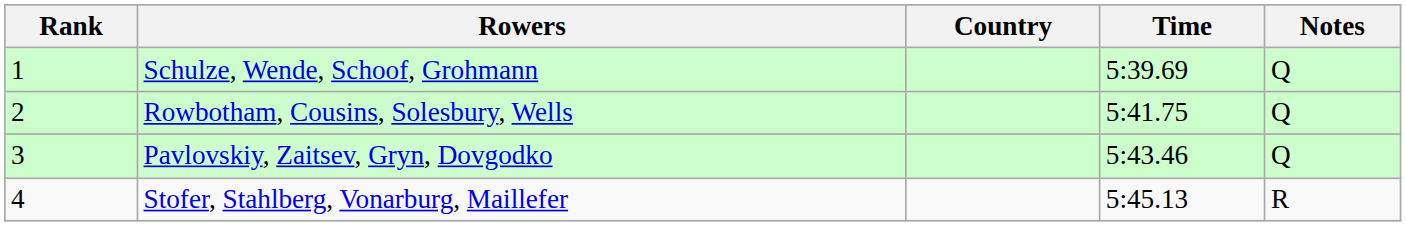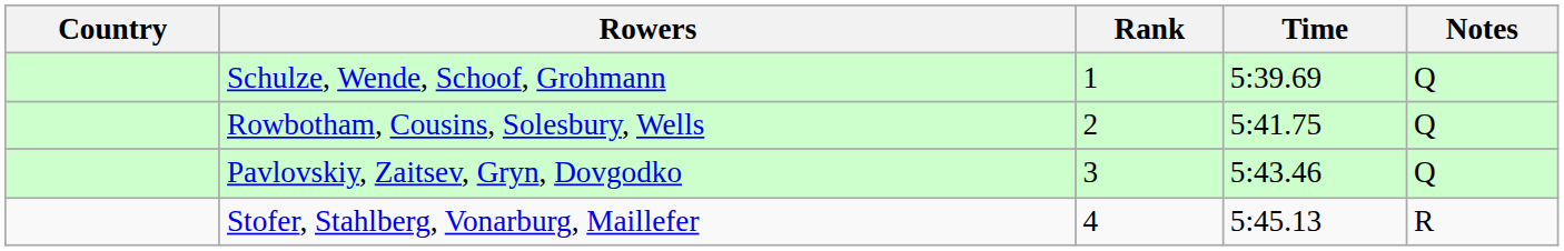 <table class="wikitable sortable" width=65%>
 <tr>
+<th>Country</th>
+<th>Rowers</th>
 <th>Rank</th>
-<th>Rowers</th>
-<th>Country</th>
 <th>Time</th>
 <th>Notes</th>
 </tr>
 <tr bgcolor=ccffcc>
+<td></td>
+<td><a href='#'>Schulze</a>, <a href='#'>Wende</a>, <a href='#'>Schoof</a>, <a href='#'>Grohmann</a></td>
 <td>1</td>
-<td><a href='#'>Schulze</a>, <a href='#'>Wende</a>, <a href='#'>Schoof</a>, <a href='#'>Grohmann</a></td>
-<td></td>
 <td>5:39.69</td>
 <td>Q</td>
 </tr>
 <tr bgcolor=ccffcc>
+<td></td>
+<td><a href='#'>Rowbotham</a>, <a href='#'>Cousins</a>, <a href='#'>Solesbury</a>, <a href='#'>Wells</a></td>
 <td>2</td>
-<td><a href='#'>Rowbotham</a>, <a href='#'>Cousins</a>, <a href='#'>Solesbury</a>, <a href='#'>Wells</a></td>
-<td></td>
 <td>5:41.75</td>
 <td>Q</td>
 </tr>
 <tr bgcolor=ccffcc>
+<td></td>
+<td><a href='#'>Pavlovskiy</a>, <a href='#'>Zaitsev</a>, <a href='#'>Gryn</a>, <a href='#'>Dovgodko</a></td>
 <td>3</td>
-<td><a href='#'>Pavlovskiy</a>, <a href='#'>Zaitsev</a>, <a href='#'>Gryn</a>, <a href='#'>Dovgodko</a></td>
-<td></td>
 <td>5:43.46</td>
 <td>Q</td>
 </tr>
 <tr>
+<td></td>
+<td><a href='#'>Stofer</a>, <a href='#'>Stahlberg</a>, <a href='#'>Vonarburg</a>, <a href='#'>Maillefer</a></td>
 <td>4</td>
-<td><a href='#'>Stofer</a>, <a href='#'>Stahlberg</a>, <a href='#'>Vonarburg</a>, <a href='#'>Maillefer</a></td>
-<td></td>
 <td>5:45.13</td>
 <td>R</td>
 </tr>
 </table>
